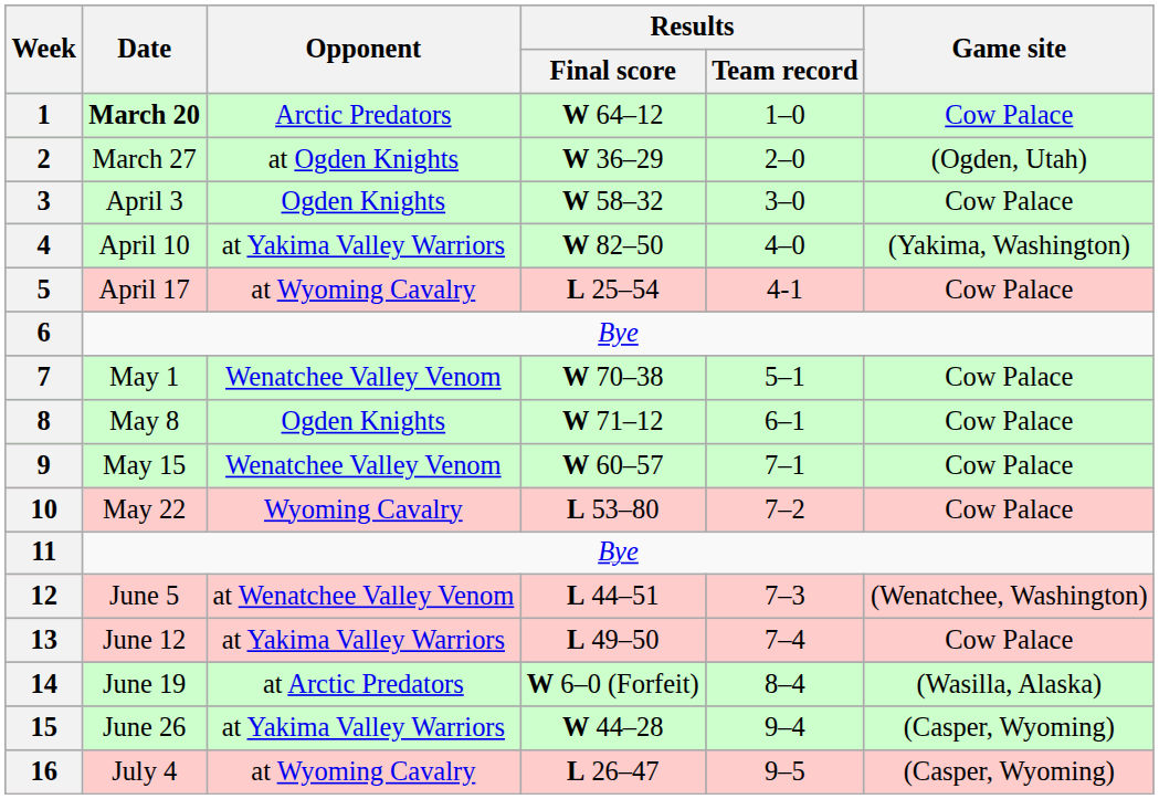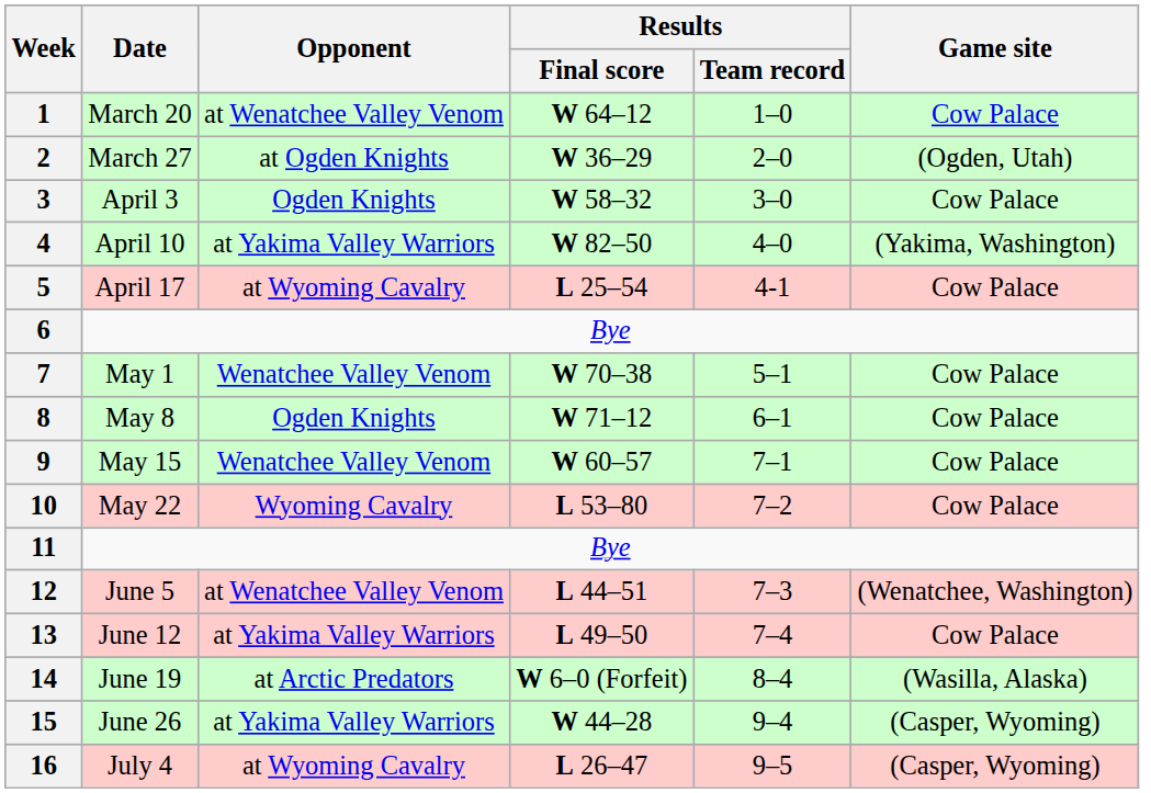 <table class="wikitable" style="font-size: 92%;" "align=center">
 <tr>
 <th rowspan="2">Week</th>
 <th rowspan="2">Date</th>
 <th rowspan="2">Opponent</th>
 <th colspan="2">Results</th>
 <th rowspan="2">Game site</th>
 </tr>
 <tr>
 <th>Final score</th>
 <th>Team record</th>
 </tr>
 <tr style="background:#cfc">
 <th>1</th>
-<td style="text-align:center;"><strong>March 20</strong></td>
-<td style="text-align:center;"><a href='#'>Arctic Predators</a></td>
+<td style="text-align:center;">March 20</td>
+<td style="text-align:center;">at <a href='#'>Wenatchee Valley Venom</a></td>
 <td style="text-align:center;"><strong>W</strong> 64–12</td>
 <td style="text-align:center;">1–0</td>
 <td style="text-align:center;"><a href='#'>Cow Palace</a></td>
 </tr>
 <tr style="background:#cfc">
 <th>2</th>
 <td style="text-align:center;">March 27</td>
 <td style="text-align:center;">at <a href='#'>Ogden Knights</a></td>
 <td style="text-align:center;"><strong>W</strong> 36–29</td>
 <td style="text-align:center;">2–0</td>
 <td style="text-align:center;">(Ogden, Utah)</td>
 </tr>
 <tr style="background:#cfc">
 <th>3</th>
 <td style="text-align:center;">April 3</td>
 <td style="text-align:center;"><a href='#'>Ogden Knights</a></td>
 <td style="text-align:center;"><strong>W</strong> 58–32</td>
 <td style="text-align:center;">3–0</td>
 <td style="text-align:center;">Cow Palace</td>
 </tr>
 <tr style="background:#cfc">
 <th>4</th>
 <td style="text-align:center;">April 10</td>
 <td style="text-align:center;">at <a href='#'>Yakima Valley Warriors</a></td>
 <td style="text-align:center;"><strong>W</strong> 82–50</td>
 <td style="text-align:center;">4–0</td>
 <td style="text-align:center;">(Yakima, Washington)</td>
 </tr>
 <tr style="background:#fcc">
 <th>5</th>
 <td style="text-align:center;">April 17</td>
 <td style="text-align:center;">at <a href='#'>Wyoming Cavalry</a></td>
 <td style="text-align:center;"><strong>L</strong> 25–54</td>
 <td style="text-align:center;">4-1</td>
 <td style="text-align:center;">Cow Palace</td>
 </tr>
 <tr style=>
 <th>6</th>
 <td colspan="8" style="text-align:center;"><em><a href='#'>Bye</a></em></td>
 </tr>
 <tr style="background:#cfc">
 <th>7</th>
 <td style="text-align:center;">May 1</td>
 <td style="text-align:center;"><a href='#'>Wenatchee Valley Venom</a></td>
 <td style="text-align:center;"><strong>W</strong> 70–38</td>
 <td style="text-align:center;">5–1</td>
 <td style="text-align:center;">Cow Palace</td>
 </tr>
 <tr style="background:#cfc">
 <th>8</th>
 <td style="text-align:center;">May 8</td>
 <td style="text-align:center;"><a href='#'>Ogden Knights</a></td>
 <td style="text-align:center;"><strong>W</strong> 71–12</td>
 <td style="text-align:center;">6–1</td>
 <td style="text-align:center;">Cow Palace</td>
 </tr>
 <tr style="background:#cfc">
 <th>9</th>
 <td style="text-align:center;">May 15</td>
 <td style="text-align:center;"><a href='#'>Wenatchee Valley Venom</a></td>
 <td style="text-align:center;"><strong>W</strong> 60–57</td>
 <td style="text-align:center;">7–1</td>
 <td style="text-align:center;">Cow Palace</td>
 </tr>
 <tr style="background:#fcc">
 <th>10</th>
 <td style="text-align:center;">May 22</td>
 <td style="text-align:center;"><a href='#'>Wyoming Cavalry</a></td>
 <td style="text-align:center;"><strong>L</strong> 53–80</td>
 <td style="text-align:center;">7–2</td>
 <td style="text-align:center;">Cow Palace</td>
 </tr>
 <tr style=>
 <th>11</th>
 <td colspan="8" style="text-align:center;"><em><a href='#'>Bye</a></em></td>
 </tr>
 <tr style="background:#fcc">
 <th>12</th>
 <td style="text-align:center;">June 5</td>
 <td style="text-align:center;">at <a href='#'>Wenatchee Valley Venom</a></td>
 <td style="text-align:center;"><strong>L</strong> 44–51 </td>
 <td style="text-align:center;">7–3</td>
 <td style="text-align:center;">(Wenatchee, Washington)</td>
 </tr>
 <tr style="background:#fcc">
 <th>13</th>
 <td style="text-align:center;">June 12</td>
 <td style="text-align:center;">at <a href='#'>Yakima Valley Warriors</a></td>
 <td style="text-align:center;"><strong>L</strong> 49–50</td>
 <td style="text-align:center;">7–4</td>
 <td style="text-align:center;">Cow Palace</td>
 </tr>
 <tr style="background:#cfc">
 <th>14</th>
 <td style="text-align:center;">June 19</td>
 <td style="text-align:center;">at <a href='#'>Arctic Predators</a></td>
 <td style="text-align:center;"><strong>W</strong> 6–0 (Forfeit)</td>
 <td style="text-align:center;">8–4</td>
 <td style="text-align:center;">(Wasilla, Alaska)</td>
 </tr>
 <tr style="background:#cfc">
 <th>15</th>
 <td style="text-align:center;">June 26</td>
 <td style="text-align:center;">at <a href='#'>Yakima Valley Warriors</a></td>
 <td style="text-align:center;"><strong>W</strong> 44–28</td>
 <td style="text-align:center;">9–4</td>
 <td style="text-align:center;">(Casper, Wyoming)</td>
 </tr>
 <tr style="background:#fcc">
 <th>16</th>
 <td style="text-align:center;">July 4</td>
 <td style="text-align:center;">at <a href='#'>Wyoming Cavalry</a></td>
 <td style="text-align:center;"><strong>L</strong> 26–47</td>
 <td style="text-align:center;">9–5</td>
 <td style="text-align:center;">(Casper, Wyoming)</td>
 </tr>
 <tr style="background:#fcc">
 </tr>
 </table>
